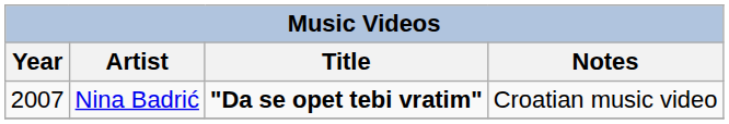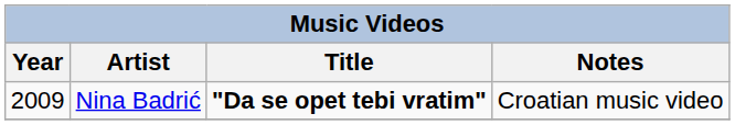 <table class="wikitable">
 <tr>
 <th colspan="4" style="background: LightSteelBlue;">Music Videos</th>
 </tr>
 <tr>
 <th>Year</th>
 <th>Artist</th>
 <th>Title</th>
 <th>Notes</th>
 </tr>
 <tr>
-<td>2007</td>
+<td>2009</td>
 <td><a href='#'>Nina Badrić</a></td>
 <td><strong>"Da se opet tebi vratim"</strong></td>
 <td>Croatian music video</td>
 </tr>
 <tr>
 </tr>
 </table>
